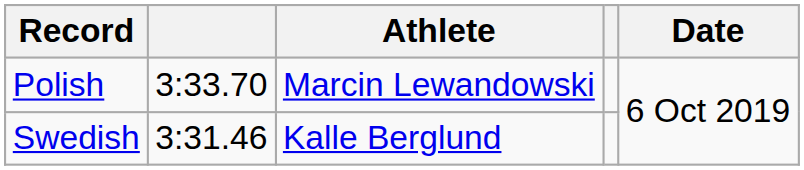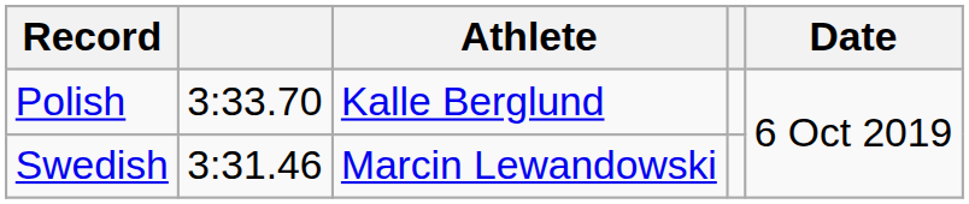 <table class="wikitable">
 <tr>
 <th>Record</th>
 <th></th>
 <th>Athlete</th>
 <th></th>
 <th>Date</th>
 </tr>
 <tr>
 <td><a href='#'>Polish</a></td>
 <td>3:33.70</td>
-<td><a href='#'>Marcin Lewandowski</a></td>
+<td><a href='#'>Kalle Berglund</a></td>
 <td></td>
 <td rowspan=2 align=right>6 Oct 2019</td>
 </tr>
 <tr>
 <td><a href='#'>Swedish</a></td>
 <td>3:31.46</td>
-<td><a href='#'>Kalle Berglund</a></td>
+<td><a href='#'>Marcin Lewandowski</a></td>
 <td></td>
 </tr>
 </table>
